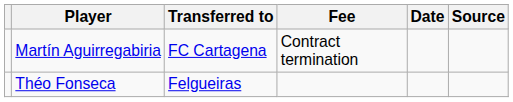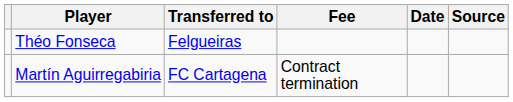 <table class="wikitable plainrowheaders sortable">
 <tr>
 <th></th>
 <th scope="col">Player</th>
 <th>Transferred to</th>
 <th style="width: 125px;">Fee</th>
 <th scope="col">Date</th>
 <th scope="col">Source</th>
 </tr>
 <tr>
 <td align="center"></td>
+<td> <a href='#'>Théo Fonseca</a></td>
+<td> <a href='#'>Felgueiras</a></td>
+<td></td>
+<td></td>
+<td></td>
+</tr>
+<tr>
+<td align="center"></td>
 <td> <a href='#'>Martín Aguirregabiria</a></td>
 <td> <a href='#'>FC Cartagena</a></td>
 <td>Contract termination</td>
 <td></td>
 <td></td>
 </tr>
-<tr>
-<td align="center"></td>
-<td> <a href='#'>Théo Fonseca</a></td>
-<td> <a href='#'>Felgueiras</a></td>
-<td></td>
-<td></td>
-<td></td>
-</tr>
 </table>
